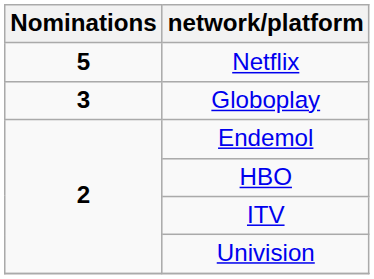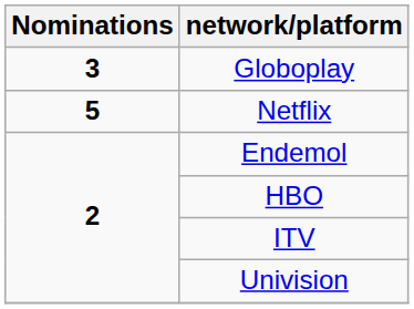 <table class="wikitable" rowspan="2" style="text-align:center;" background: #f6e39c;>
 <tr>
 <th scope="col" style="width:55px;">Nominations</th>
 <th scope="col" style="text-align:center;">network/platform</th>
 </tr>
 <tr>
+<td><strong>3</strong></td>
+<td><a href='#'>Globoplay</a></td>
+</tr>
+<tr>
 <td><strong>5</strong></td>
 <td><a href='#'>Netflix</a></td>
-</tr>
-<tr>
-<td><strong>3</strong></td>
-<td><a href='#'>Globoplay</a></td>
 </tr>
 <tr>
 <td rowspan="4"><strong>2</strong></td>
 <td><a href='#'>Endemol</a></td>
 </tr>
 <tr>
 <td><a href='#'>HBO</a></td>
 </tr>
 <tr>
 <td><a href='#'>ITV</a></td>
 </tr>
 <tr>
 <td><a href='#'>Univision</a></td>
 </tr>
 <tr>
 </tr>
 </table>
